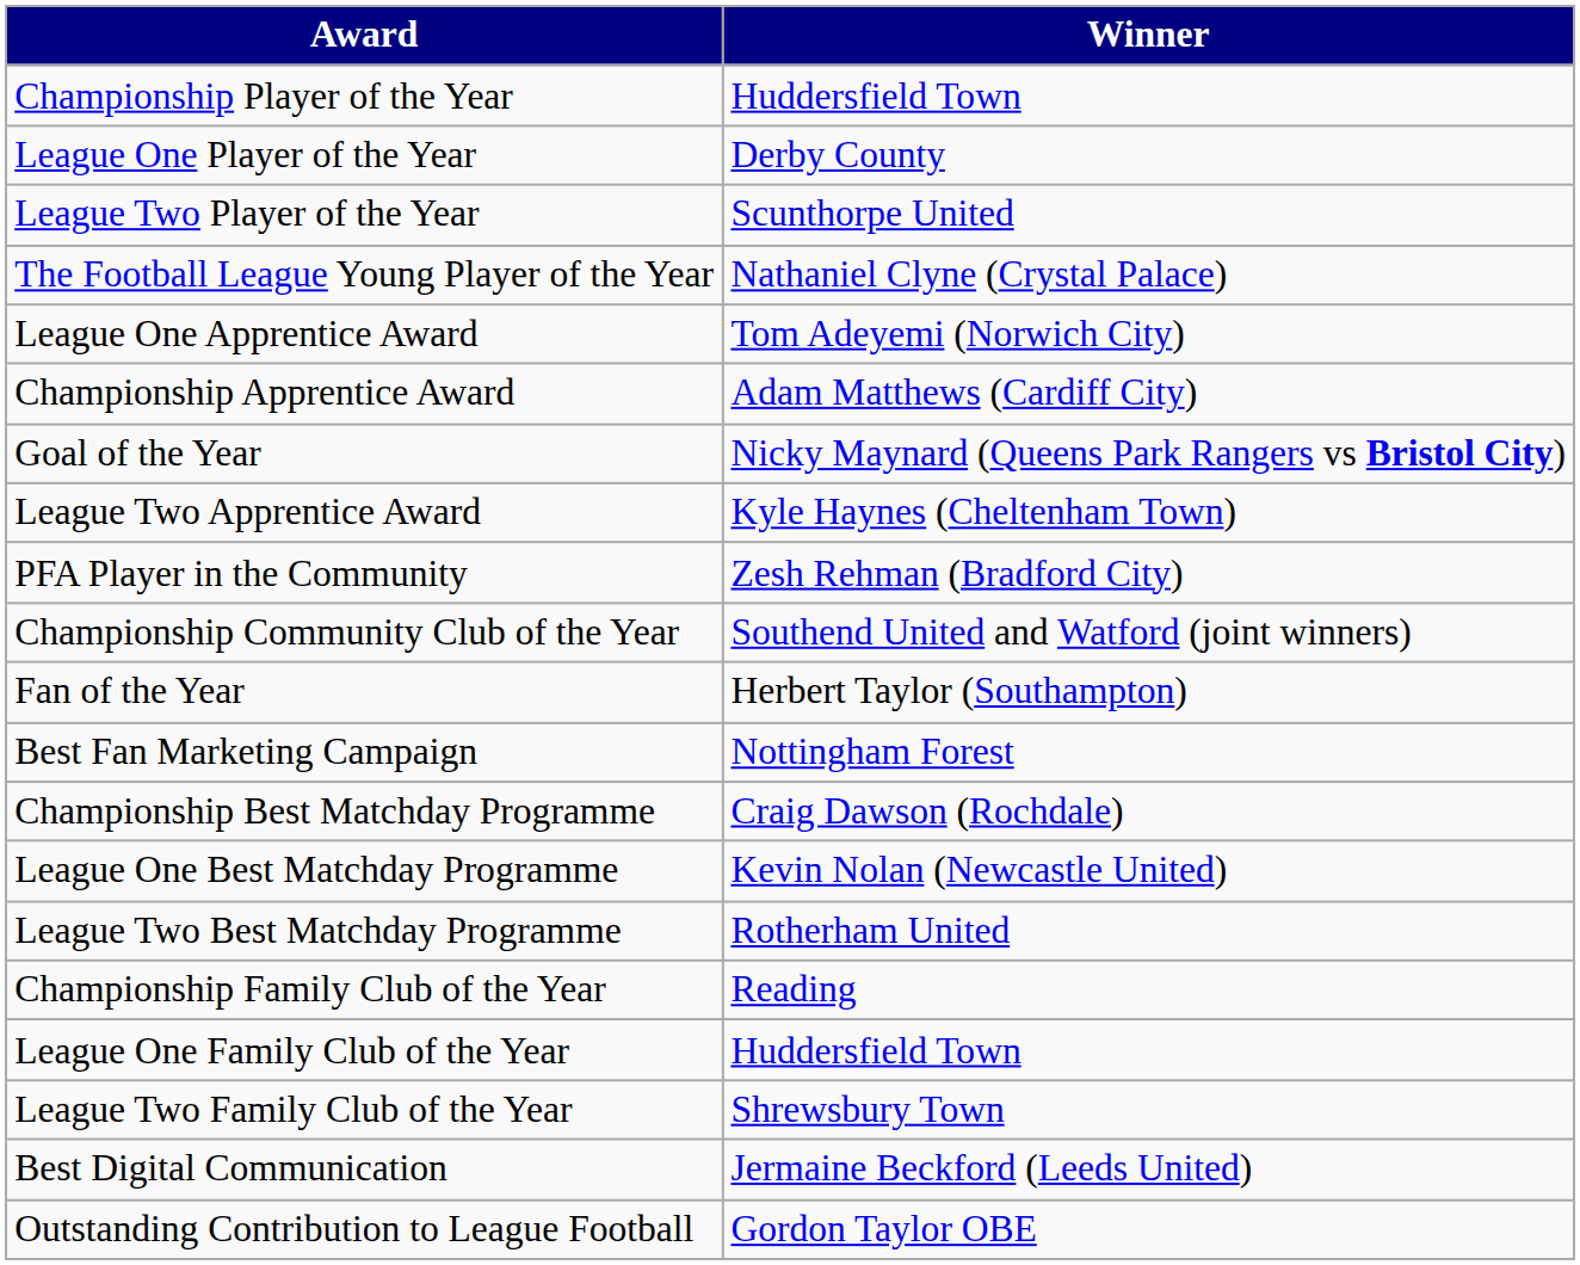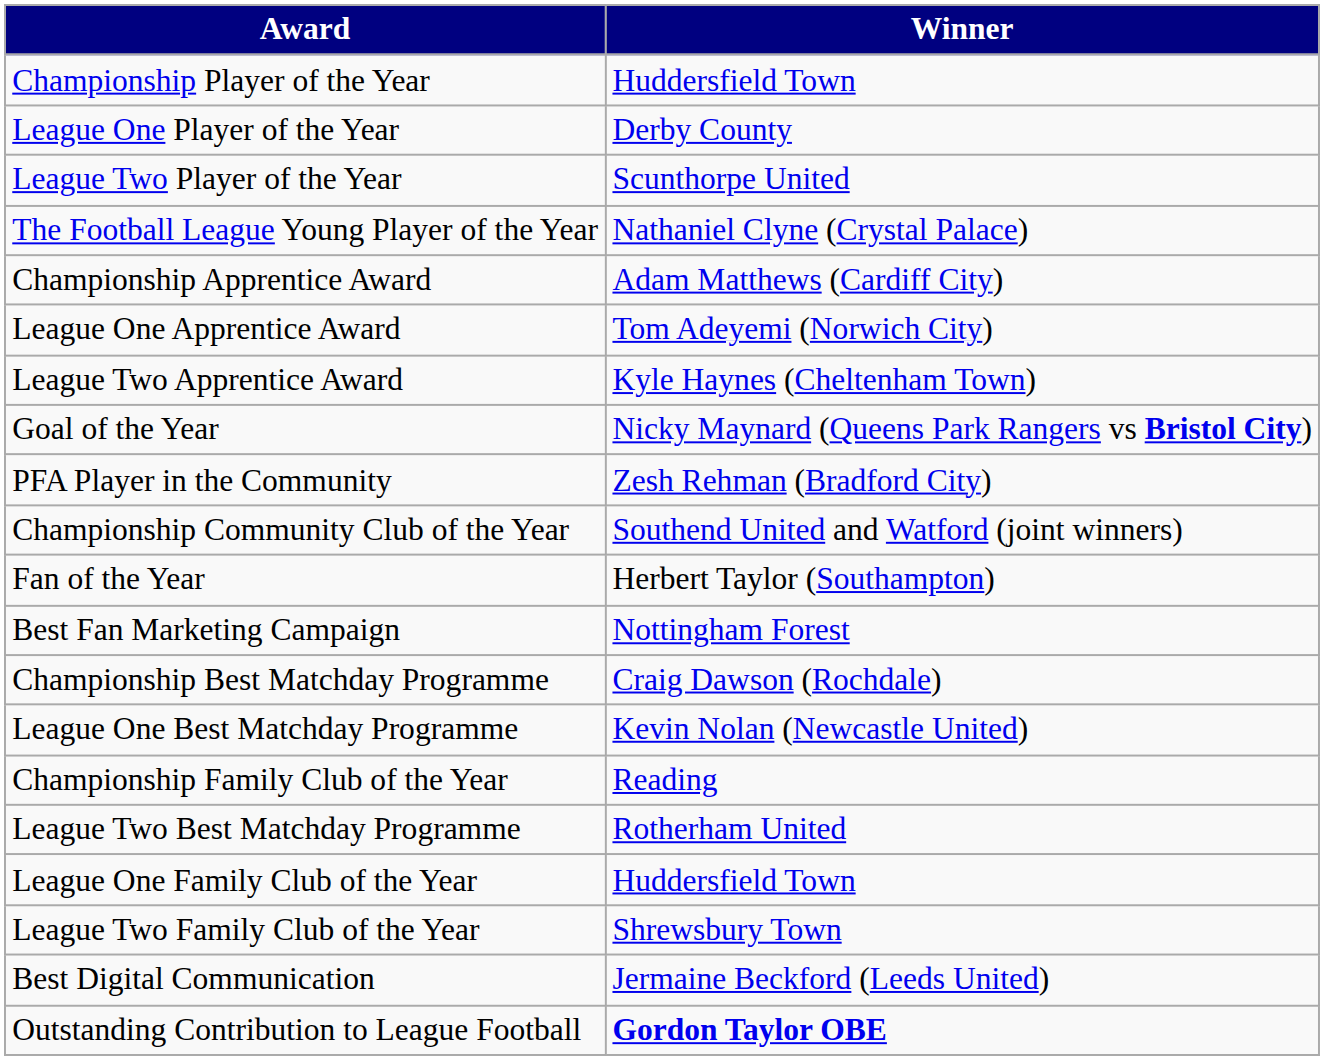 <table class="wikitable">
 <tr>
 <th style="background-color: navy; color: white;">Award</th>
 <th style="background-color: navy; color: white;">Winner</th>
 </tr>
 <tr>
 <td><a href='#'>Championship</a> Player of the Year</td>
 <td><a href='#'>Huddersfield Town</a></td>
 </tr>
 <tr>
 <td><a href='#'>League One</a> Player of the Year</td>
 <td><a href='#'>Derby County</a></td>
 </tr>
 <tr>
 <td><a href='#'>League Two</a> Player of the Year</td>
 <td><a href='#'>Scunthorpe United</a></td>
 </tr>
 <tr>
 <td><a href='#'>The Football League</a> Young Player of the Year</td>
 <td><a href='#'>Nathaniel Clyne</a> (<a href='#'>Crystal Palace</a>)</td>
 </tr>
 <tr>
+<td>Championship Apprentice Award</td>
+<td><a href='#'>Adam Matthews</a> (<a href='#'>Cardiff City</a>)</td>
+</tr>
+<tr>
 <td>League One Apprentice Award</td>
 <td><a href='#'>Tom Adeyemi</a> (<a href='#'>Norwich City</a>)</td>
 </tr>
 <tr>
-<td>Championship Apprentice Award</td>
-<td><a href='#'>Adam Matthews</a> (<a href='#'>Cardiff City</a>)</td>
+<td>League Two Apprentice Award</td>
+<td><a href='#'>Kyle Haynes</a> (<a href='#'>Cheltenham Town</a>)</td>
 </tr>
 <tr>
 <td>Goal of the Year</td>
 <td><a href='#'>Nicky Maynard</a> (<a href='#'>Queens Park Rangers</a> vs <strong><a href='#'>Bristol City</a></strong>)</td>
-</tr>
-<tr>
-<td>League Two Apprentice Award</td>
-<td><a href='#'>Kyle Haynes</a> (<a href='#'>Cheltenham Town</a>)</td>
 </tr>
 <tr>
 <td>PFA Player in the Community</td>
 <td><a href='#'>Zesh Rehman</a> (<a href='#'>Bradford City</a>)</td>
 </tr>
 <tr>
 <td>Championship Community Club of the Year</td>
 <td><a href='#'>Southend United</a> and <a href='#'>Watford</a> (joint winners)</td>
 </tr>
 <tr>
 <td>Fan of the Year</td>
 <td>Herbert Taylor (<a href='#'>Southampton</a>)</td>
 </tr>
 <tr>
 <td>Best Fan Marketing Campaign</td>
 <td><a href='#'>Nottingham Forest</a></td>
 </tr>
 <tr>
 <td>Championship Best Matchday Programme</td>
 <td><a href='#'>Craig Dawson</a> (<a href='#'>Rochdale</a>)</td>
 </tr>
 <tr>
 <td>League One Best Matchday Programme</td>
 <td><a href='#'>Kevin Nolan</a> (<a href='#'>Newcastle United</a>)</td>
 </tr>
 <tr>
+<td>Championship Family Club of the Year</td>
+<td><a href='#'>Reading</a></td>
+</tr>
+<tr>
 <td>League Two Best Matchday Programme</td>
 <td><a href='#'>Rotherham United</a></td>
-</tr>
-<tr>
-<td>Championship Family Club of the Year</td>
-<td><a href='#'>Reading</a></td>
 </tr>
 <tr>
 <td>League One Family Club of the Year</td>
 <td><a href='#'>Huddersfield Town</a></td>
 </tr>
 <tr>
 <td>League Two Family Club of the Year</td>
 <td><a href='#'>Shrewsbury Town</a></td>
 </tr>
 <tr>
 <td>Best Digital Communication</td>
 <td><a href='#'>Jermaine Beckford</a> (<a href='#'>Leeds United</a>)</td>
 </tr>
 <tr>
 <td>Outstanding Contribution to League Football</td>
-<td><a href='#'>Gordon Taylor OBE</a></td>
+<td><strong><a href='#'>Gordon Taylor OBE</a></strong></td>
 </tr>
 </table>
